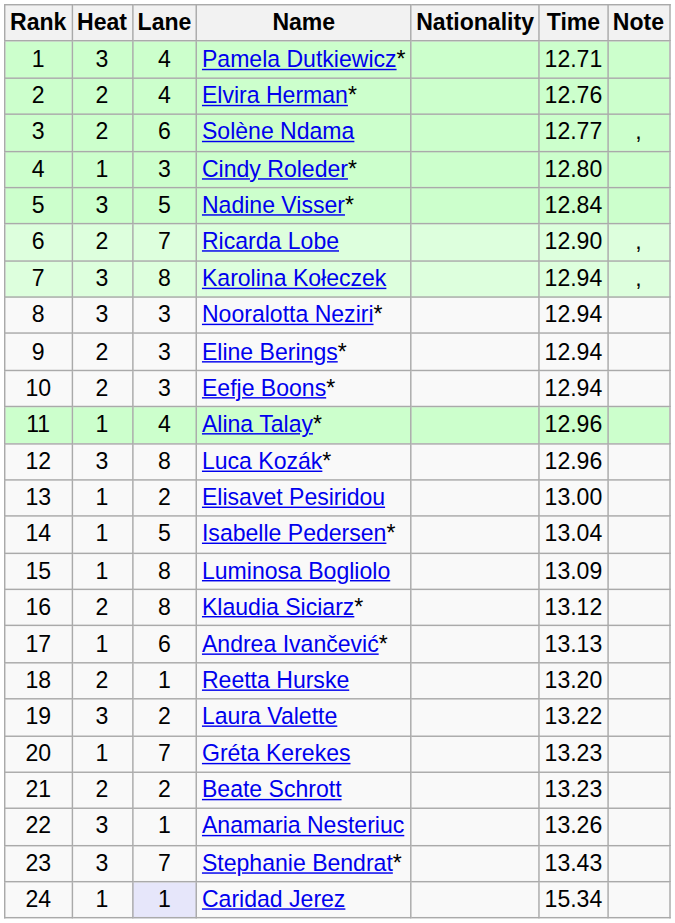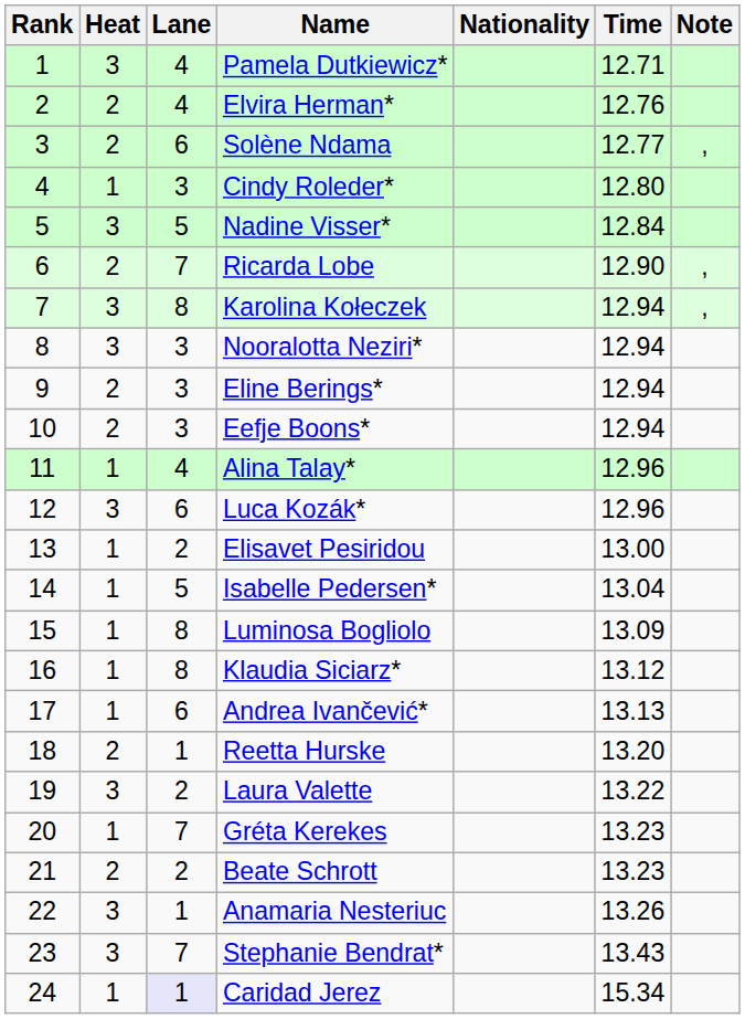 <table class="wikitable sortable" style="text-align:center">
 <tr>
 <th>Rank</th>
 <th>Heat</th>
 <th>Lane</th>
 <th>Name</th>
 <th>Nationality</th>
 <th>Time</th>
 <th>Note</th>
 </tr>
 <tr bgcolor=ccffcc>
 <td>1</td>
 <td>3</td>
 <td>4</td>
 <td align=left><a href='#'>Pamela Dutkiewicz</a>*</td>
 <td align=left></td>
 <td>12.71</td>
 <td></td>
 </tr>
 <tr bgcolor=ccffcc>
 <td>2</td>
 <td>2</td>
 <td>4</td>
 <td align=left><a href='#'>Elvira Herman</a>*</td>
 <td align=left></td>
 <td>12.76</td>
 <td></td>
 </tr>
 <tr bgcolor=ccffcc>
 <td>3</td>
 <td>2</td>
 <td>6</td>
 <td align=left><a href='#'>Solène Ndama</a></td>
 <td align=left></td>
 <td>12.77</td>
 <td>, </td>
 </tr>
 <tr bgcolor=ccffcc>
 <td>4</td>
 <td>1</td>
 <td>3</td>
 <td align=left><a href='#'>Cindy Roleder</a>*</td>
 <td align=left></td>
 <td>12.80</td>
 <td></td>
 </tr>
 <tr bgcolor=ccffcc>
 <td>5</td>
 <td>3</td>
 <td>5</td>
 <td align=left><a href='#'>Nadine Visser</a>*</td>
 <td align=left></td>
 <td>12.84</td>
 <td></td>
 </tr>
 <tr bgcolor=ddffdd>
 <td>6</td>
 <td>2</td>
 <td>7</td>
 <td align=left><a href='#'>Ricarda Lobe</a></td>
 <td align=left></td>
 <td>12.90</td>
 <td>, </td>
 </tr>
 <tr bgcolor=ddffdd>
 <td>7</td>
 <td>3</td>
 <td>8</td>
 <td align=left><a href='#'>Karolina Kołeczek</a></td>
 <td align=left></td>
 <td>12.94</td>
 <td>, </td>
 </tr>
 <tr>
 <td>8</td>
 <td>3</td>
 <td>3</td>
 <td align=left><a href='#'>Nooralotta Neziri</a>*</td>
 <td align=left></td>
 <td>12.94</td>
 <td></td>
 </tr>
 <tr>
 <td>9</td>
 <td>2</td>
 <td>3</td>
 <td align=left><a href='#'>Eline Berings</a>*</td>
 <td align=left></td>
 <td>12.94</td>
 <td></td>
 </tr>
 <tr>
 <td>10</td>
 <td>2</td>
 <td>3</td>
 <td align=left><a href='#'>Eefje Boons</a>*</td>
 <td align=left></td>
 <td>12.94</td>
 <td></td>
 </tr>
 <tr bgcolor=ccffcc>
 <td>11</td>
 <td>1</td>
 <td>4</td>
 <td align=left><a href='#'>Alina Talay</a>*</td>
 <td align=left></td>
 <td>12.96</td>
 <td></td>
 </tr>
 <tr>
 <td>12</td>
 <td>3</td>
-<td>8</td>
+<td>6</td>
 <td align=left><a href='#'>Luca Kozák</a>*</td>
 <td align=left></td>
 <td>12.96</td>
 <td></td>
 </tr>
 <tr>
 <td>13</td>
 <td>1</td>
 <td>2</td>
 <td align=left><a href='#'>Elisavet Pesiridou</a></td>
 <td align=left></td>
 <td>13.00</td>
 <td></td>
 </tr>
 <tr>
 <td>14</td>
 <td>1</td>
 <td>5</td>
 <td align=left><a href='#'>Isabelle Pedersen</a>*</td>
 <td align=left></td>
 <td>13.04</td>
 <td></td>
 </tr>
 <tr>
 <td>15</td>
 <td>1</td>
 <td>8</td>
 <td align=left><a href='#'>Luminosa Bogliolo</a></td>
 <td align=left></td>
 <td>13.09</td>
 <td></td>
 </tr>
 <tr>
 <td>16</td>
-<td>2</td>
+<td>1</td>
 <td>8</td>
 <td align=left><a href='#'>Klaudia Siciarz</a>*</td>
 <td align=left></td>
 <td>13.12</td>
 <td></td>
 </tr>
 <tr>
 <td>17</td>
 <td>1</td>
 <td>6</td>
 <td align=left><a href='#'>Andrea Ivančević</a>*</td>
 <td align=left></td>
 <td>13.13</td>
 <td></td>
 </tr>
 <tr>
 <td>18</td>
 <td>2</td>
 <td>1</td>
 <td align=left><a href='#'>Reetta Hurske</a></td>
 <td align=left></td>
 <td>13.20</td>
 <td></td>
 </tr>
 <tr>
 <td>19</td>
 <td>3</td>
 <td>2</td>
 <td align=left><a href='#'>Laura Valette</a></td>
 <td align=left></td>
 <td>13.22</td>
 <td></td>
 </tr>
 <tr>
 <td>20</td>
 <td>1</td>
 <td>7</td>
 <td align=left><a href='#'>Gréta Kerekes</a></td>
 <td align=left></td>
 <td>13.23</td>
 <td></td>
 </tr>
 <tr>
 <td>21</td>
 <td>2</td>
 <td>2</td>
 <td align=left><a href='#'>Beate Schrott</a></td>
 <td align=left></td>
 <td>13.23</td>
 <td></td>
 </tr>
 <tr>
 <td>22</td>
 <td>3</td>
 <td>1</td>
 <td align=left><a href='#'>Anamaria Nesteriuc</a></td>
 <td align=left></td>
 <td>13.26</td>
 <td></td>
 </tr>
 <tr>
 <td>23</td>
 <td>3</td>
 <td>7</td>
 <td align=left><a href='#'>Stephanie Bendrat</a>*</td>
 <td align=left></td>
 <td>13.43</td>
 <td></td>
 </tr>
 <tr>
 <td>24</td>
 <td>1</td>
 <td style="background: lavender;">1</td>
 <td align=left><a href='#'>Caridad Jerez</a></td>
 <td align=left></td>
 <td>15.34</td>
 <td></td>
 </tr>
 </table>
